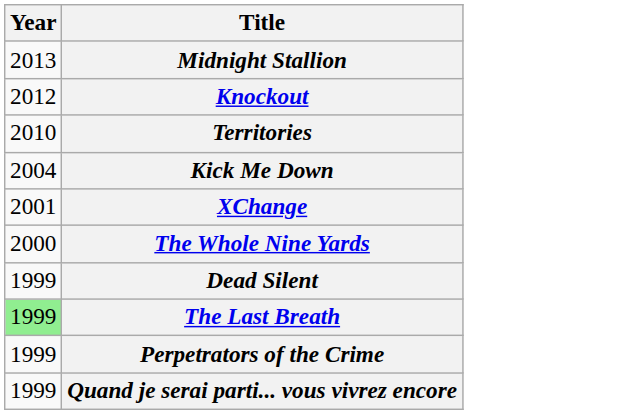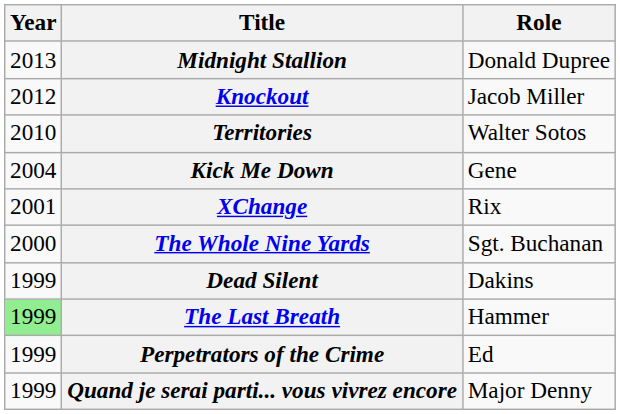 <table class="wikitable sortable plainrowheaders">
 <tr>
 <th scope="col">Year</th>
 <th scope="col">Title</th>
+<th scope="col">Role</th>
 </tr>
 <tr>
 <td>2013</td>
 <th scope="row"><em>Midnight Stallion</em></th>
+<td>Donald Dupree</td>
 </tr>
 <tr>
 <td>2012</td>
 <th scope="row"><em><a href='#'>Knockout</a></em></th>
+<td>Jacob Miller</td>
 </tr>
 <tr>
 <td>2010</td>
 <th scope="row"><em>Territories</em></th>
+<td>Walter Sotos</td>
 </tr>
 <tr>
 <td>2004</td>
 <th scope="row"><em>Kick Me Down</em></th>
+<td>Gene</td>
 </tr>
 <tr>
 <td>2001</td>
 <th scope="row"><em><a href='#'>XChange</a></em></th>
+<td>Rix</td>
 </tr>
 <tr>
 <td>2000</td>
 <th scope="row"><em><a href='#'>The Whole Nine Yards</a></em></th>
+<td>Sgt. Buchanan</td>
 </tr>
 <tr>
 <td>1999</td>
 <th scope="row"><em>Dead Silent</em></th>
+<td>Dakins</td>
 </tr>
 <tr>
 <td style="background: lightgreen;">1999</td>
 <th scope="row"><em><a href='#'>The Last Breath</a></em></th>
+<td>Hammer</td>
 </tr>
 <tr>
 <td>1999</td>
 <th scope="row"><em>Perpetrators of the Crime</em></th>
+<td>Ed</td>
 </tr>
 <tr>
 <td>1999</td>
 <th scope="row"><em>Quand je serai parti... vous vivrez encore</em></th>
+<td>Major Denny</td>
 </tr>
 </table>
